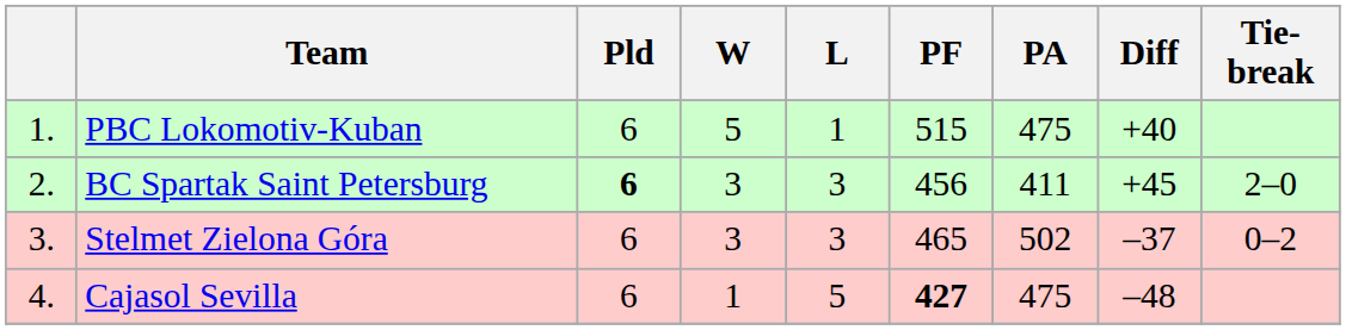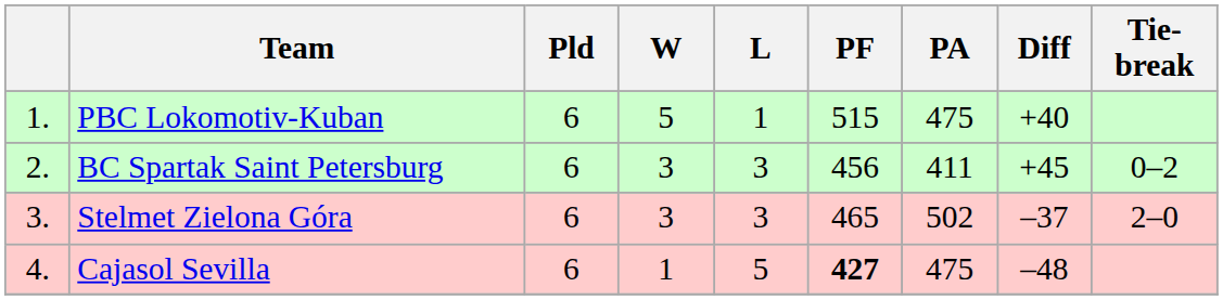 <table class="wikitable" style="text-align:center">
 <tr>
 <th width=25></th>
 <th width=220>Team</th>
 <th width=40>Pld</th>
 <th width=40>W</th>
 <th width=40>L</th>
 <th width=40>PF</th>
 <th width=40>PA</th>
 <th width=40>Diff</th>
 <th>Tie-break</th>
 </tr>
 <tr style="background:#ccffcc;">
 <td>1.</td>
 <td align=left> <a href='#'>PBC Lokomotiv-Kuban</a></td>
 <td>6</td>
 <td>5</td>
 <td>1</td>
 <td>515</td>
 <td>475</td>
 <td>+40</td>
 <td></td>
 </tr>
 <tr style="background:#ccffcc;">
 <td>2.</td>
 <td align=left> <a href='#'>BC Spartak Saint Petersburg</a></td>
-<td><strong>6</strong></td>
+<td>6</td>
 <td>3</td>
 <td>3</td>
 <td>456</td>
 <td>411</td>
 <td>+45</td>
-<td>2–0</td>
+<td>0–2</td>
 </tr>
 <tr style="background:#ffcccc;">
 <td>3.</td>
 <td align=left> <a href='#'>Stelmet Zielona Góra</a></td>
 <td>6</td>
 <td>3</td>
 <td>3</td>
 <td>465</td>
 <td>502</td>
 <td>–37</td>
-<td>0–2</td>
+<td>2–0</td>
 </tr>
 <tr style="background:#ffcccc;">
 <td>4.</td>
 <td align=left> <a href='#'>Cajasol Sevilla</a></td>
 <td>6</td>
 <td>1</td>
 <td>5</td>
 <td><strong>427</strong></td>
 <td>475</td>
 <td>–48</td>
 <td></td>
 </tr>
 <tr>
 </tr>
 </table>
